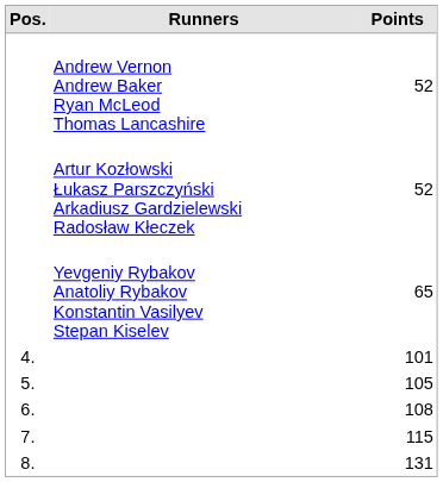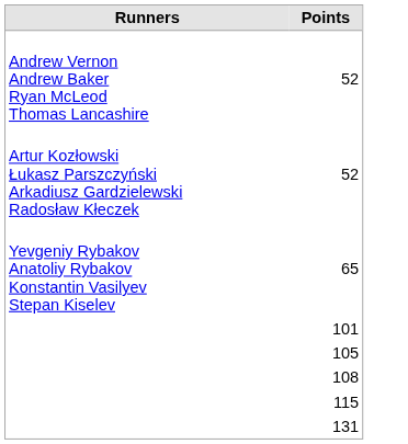 <table cellspacing="0" cellpadding="3" style="border:1px solid #AAAAAA;font-size:90%">
 <tr bgcolor="#E4E4E4">
-<th style="border-bottom:1px solid #AAAAAA" width=10>Pos.</th>
 <th style="border-bottom:1px solid #AAAAAA" width=250>Runners</th>
 <th style="border-bottom:1px solid #AAAAAA" width=60>Points</th>
 </tr>
 <tr align="center">
-<td align="center" valign="top"></td>
 <td align="left"><br> <a href='#'>Andrew Vernon</a><br> <a href='#'>Andrew Baker</a><br> <a href='#'>Ryan McLeod</a><br> <a href='#'>Thomas Lancashire</a></td>
 <td align="right">52</td>
 </tr>
 <tr align="center">
-<td align="center" valign="top"></td>
 <td align="left"><br> <a href='#'>Artur Kozłowski</a><br> <a href='#'>Łukasz Parszczyński</a><br> <a href='#'>Arkadiusz Gardzielewski</a><br> <a href='#'>Radosław Kłeczek</a></td>
 <td align="right">52</td>
 </tr>
 <tr align="center">
-<td align="center" valign="top"></td>
 <td align="left"><br> <a href='#'>Yevgeniy Rybakov</a><br> <a href='#'>Anatoliy Rybakov</a><br> <a href='#'>Konstantin Vasilyev</a><br> <a href='#'>Stepan Kiselev</a></td>
 <td align="right">65</td>
 </tr>
 <tr align="center">
-<td align="center" valign="top">4.</td>
 <td align="left"></td>
 <td align="right">101</td>
 </tr>
 <tr align="center">
-<td align="center" valign="top">5.</td>
 <td align="left"></td>
 <td align="right">105</td>
 </tr>
 <tr align="center">
-<td align="center" valign="top">6.</td>
 <td align="left"></td>
 <td align="right">108</td>
 </tr>
 <tr align="center">
-<td align="center" valign="top">7.</td>
 <td align="left"></td>
 <td align="right">115</td>
 </tr>
 <tr align="center">
-<td align="center" valign="top">8.</td>
 <td align="left"></td>
 <td align="right">131</td>
 </tr>
 </table>
